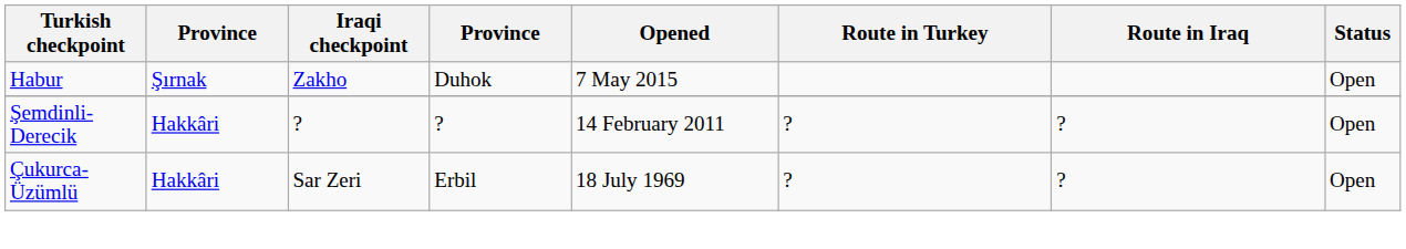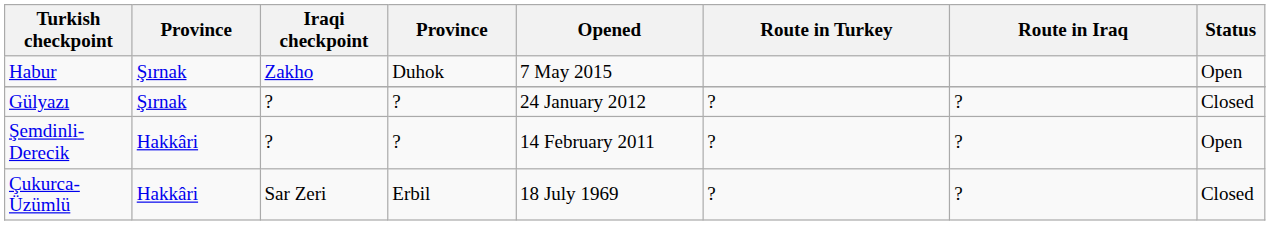 <table class="wikitable">
 <tr>
 <th width=100> Turkish checkpoint</th>
 <th width=100>Province</th>
 <th width=100> Iraqi checkpoint</th>
 <th width=100>Province</th>
 <th width=150>Opened</th>
 <th width=200>Route in Turkey</th>
 <th width=200>Route in Iraq</th>
 <th width=50>Status</th>
 </tr>
 <tr>
 <td><a href='#'>Habur</a></td>
 <td><a href='#'>Şırnak</a></td>
 <td><a href='#'>Zakho</a></td>
 <td>Duhok</td>
 <td>7 May 2015</td>
 <td></td>
 <td></td>
 <td><span>Open</span></td>
 </tr>
 <tr>
 </tr>
 <tr>
+<td><a href='#'>Gülyazı</a></td>
+<td><a href='#'>Şırnak</a></td>
+<td>?</td>
+<td>?</td>
+<td>24 January 2012</td>
+<td>?</td>
+<td>?</td>
+<td><span>Closed</span></td>
+</tr>
+<tr>
 <td><a href='#'>Şemdinli-Derecik</a></td>
 <td><a href='#'>Hakkâri</a></td>
 <td>?</td>
 <td>?</td>
 <td>14 February 2011</td>
 <td>?</td>
 <td>?</td>
 <td><span>Open</span></td>
 </tr>
 <tr>
 <td><a href='#'>Çukurca-Üzümlü</a></td>
 <td><a href='#'>Hakkâri</a></td>
 <td>Sar Zeri</td>
 <td>Erbil</td>
 <td>18 July 1969</td>
 <td>?</td>
 <td>?</td>
-<td><span>Open</span></td>
+<td><span>Closed</span></td>
 </tr>
 </table>
